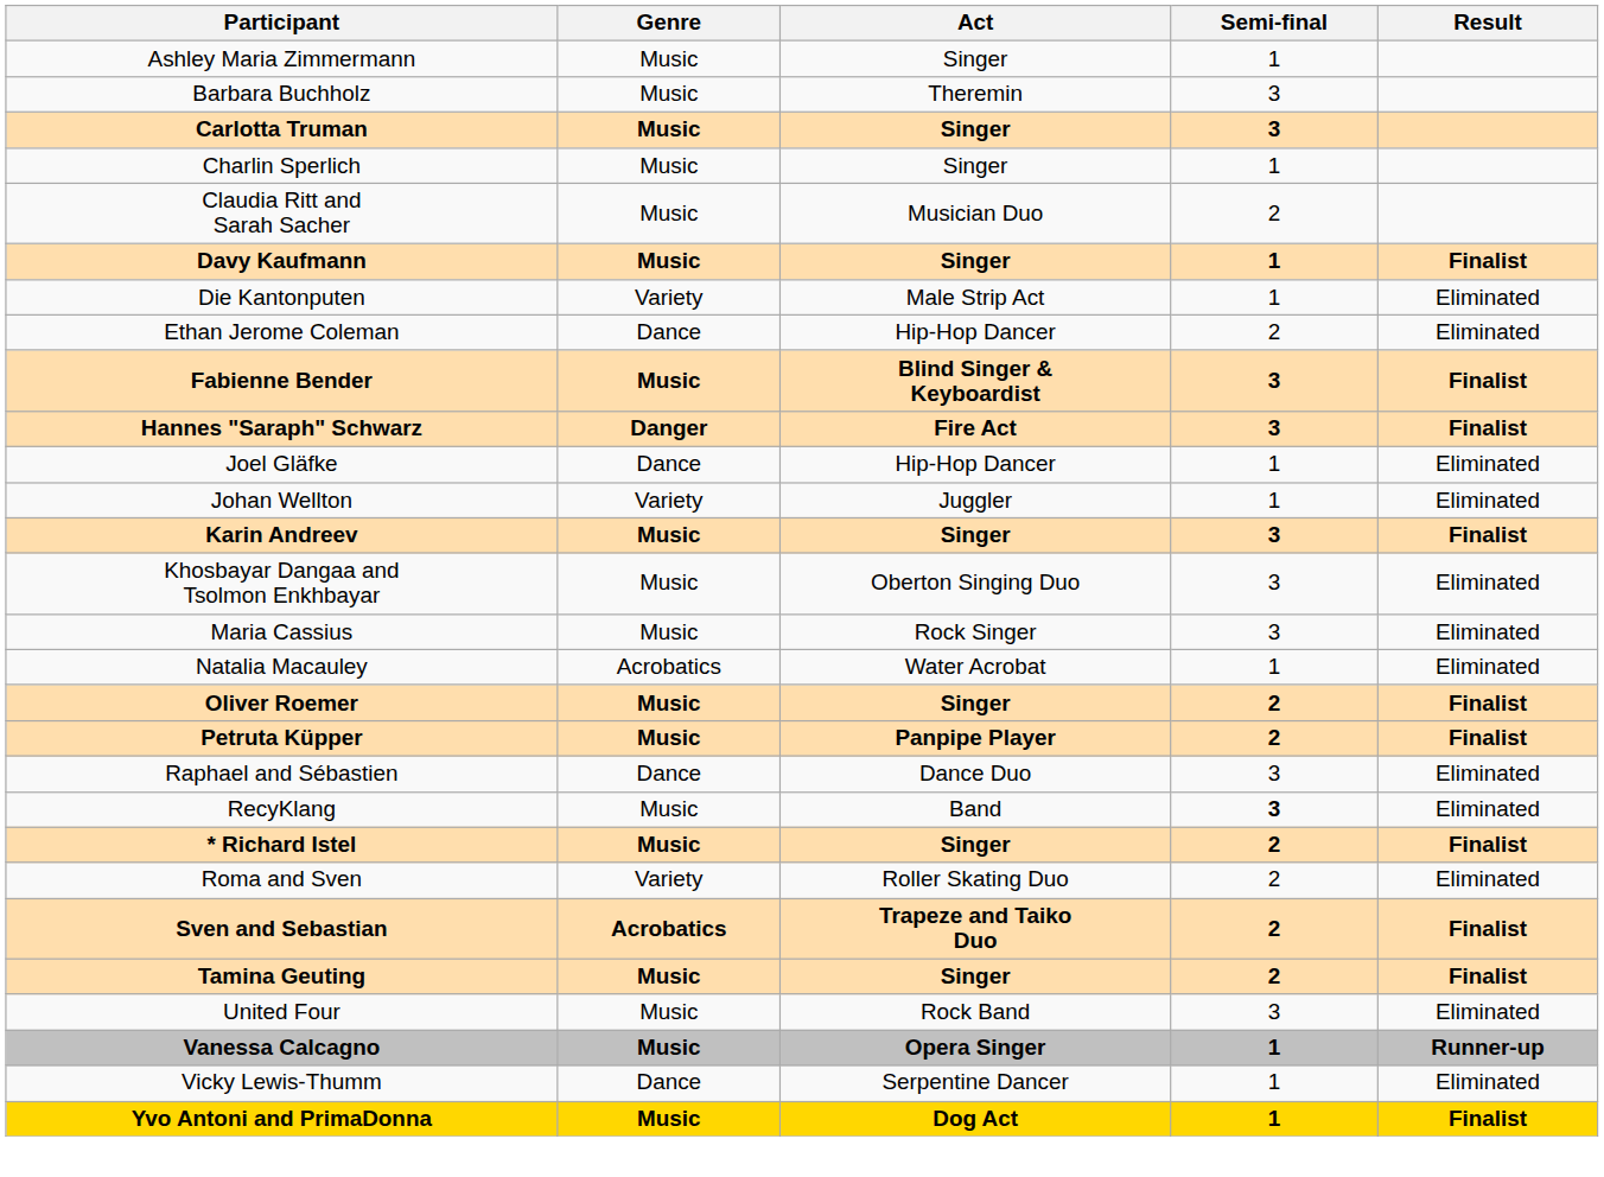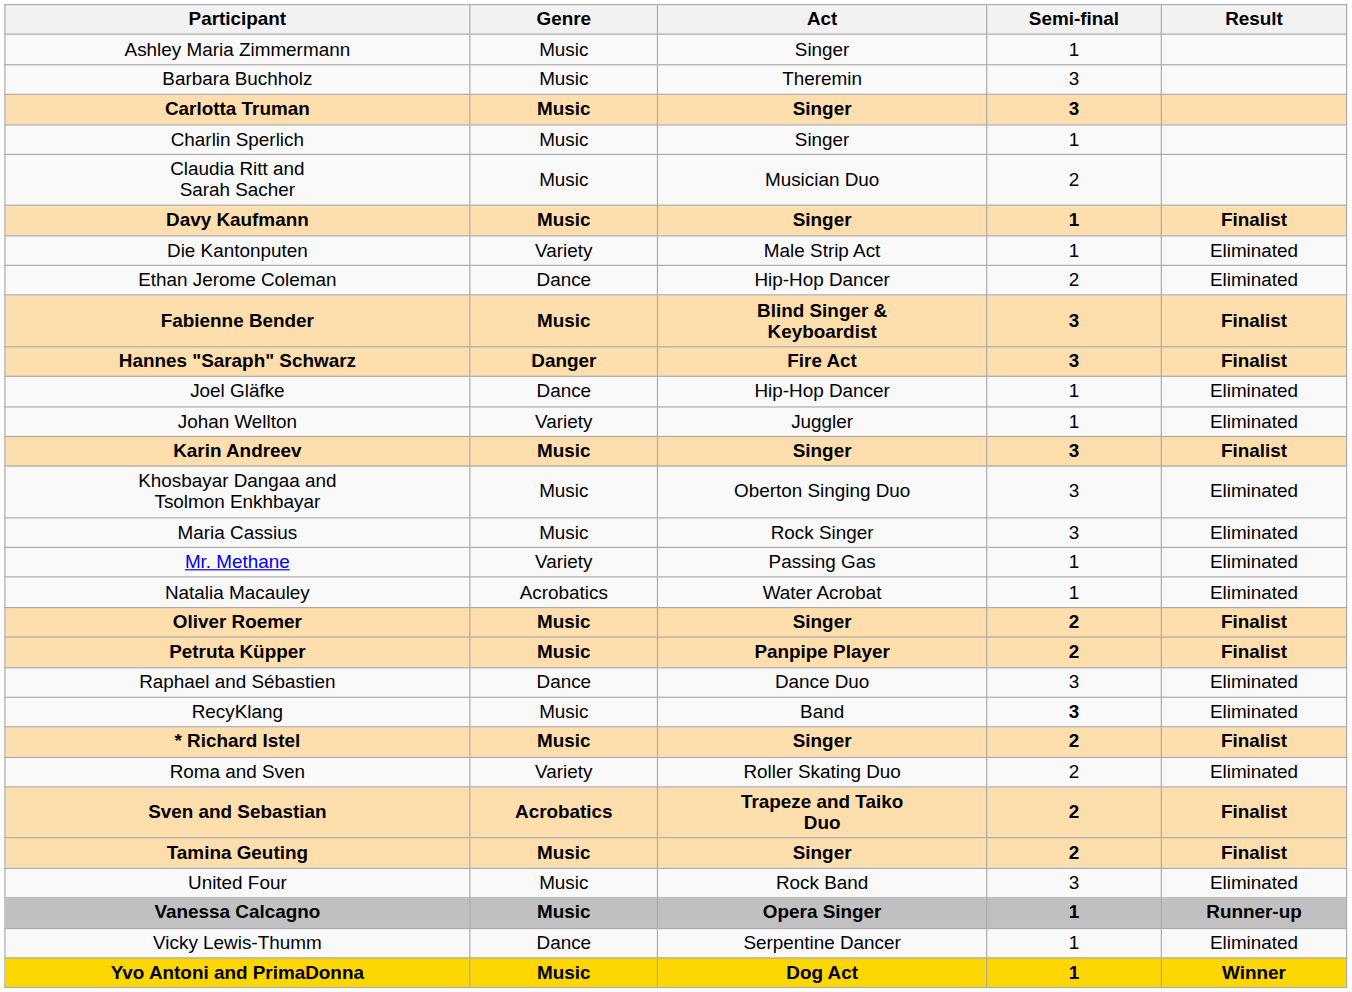 <table class="wikitable sortable" style="margin-left: auto; margin-right: auto; border: none; width:90%; text-align:center;">
 <tr>
 <th>Participant</th>
 <th>Genre</th>
 <th class="unsortable">Act</th>
 <th>Semi-final</th>
 <th>Result</th>
 </tr>
 <tr>
 <td>Ashley Maria Zimmermann</td>
 <td>Music</td>
 <td>Singer</td>
 <td>1</td>
 <td></td>
 </tr>
 <tr>
 <td>Barbara Buchholz</td>
 <td>Music</td>
 <td>Theremin</td>
 <td>3</td>
 <td></td>
 </tr>
 <tr bgcolor=NavajoWhite>
 <td><strong>Carlotta Truman</strong></td>
 <td><strong>Music</strong></td>
 <td><strong>Singer</strong></td>
 <td><strong>3</strong></td>
 <td><strong></strong></td>
 </tr>
 <tr>
 <td>Charlin Sperlich</td>
 <td>Music</td>
 <td>Singer</td>
 <td>1</td>
 <td></td>
 </tr>
 <tr>
 <td>Claudia Ritt and<br>Sarah Sacher</td>
 <td>Music</td>
 <td>Musician Duo</td>
 <td>2</td>
 <td></td>
 </tr>
 <tr bgcolor=NavajoWhite>
 <td><strong>Davy Kaufmann</strong></td>
 <td><strong>Music</strong></td>
 <td><strong>Singer</strong></td>
 <td><strong>1</strong></td>
 <td><strong>Finalist</strong></td>
 </tr>
 <tr>
 <td>Die Kantonputen</td>
 <td>Variety</td>
 <td>Male Strip Act</td>
 <td>1</td>
 <td>Eliminated</td>
 </tr>
 <tr>
 <td>Ethan Jerome Coleman</td>
 <td>Dance</td>
 <td>Hip-Hop Dancer</td>
 <td>2</td>
 <td>Eliminated</td>
 </tr>
 <tr bgcolor=NavajoWhite>
 <td><strong>Fabienne Bender</strong></td>
 <td><strong>Music</strong></td>
 <td><strong>Blind Singer &</strong><br><strong>Keyboardist</strong></td>
 <td><strong>3</strong></td>
 <td><strong>Finalist</strong></td>
 </tr>
 <tr bgcolor=NavajoWhite>
 <td><strong>Hannes "Saraph" Schwarz</strong> </td>
 <td><strong>Danger</strong></td>
 <td><strong>Fire Act</strong></td>
 <td><strong>3</strong></td>
 <td><strong>Finalist</strong></td>
 </tr>
 <tr>
 <td>Joel Gläfke</td>
 <td>Dance</td>
 <td>Hip-Hop Dancer</td>
 <td>1</td>
 <td>Eliminated</td>
 </tr>
 <tr>
 <td>Johan Wellton</td>
 <td>Variety</td>
 <td>Juggler</td>
 <td>1</td>
 <td>Eliminated</td>
 </tr>
 <tr bgcolor=NavajoWhite>
 <td><strong>Karin Andreev</strong></td>
 <td><strong>Music</strong></td>
 <td><strong>Singer</strong></td>
 <td><strong>3</strong></td>
 <td><strong>Finalist</strong></td>
 </tr>
 <tr>
 <td>Khosbayar Dangaa and<br>Tsolmon Enkhbayar</td>
 <td>Music</td>
 <td>Oberton Singing Duo</td>
 <td>3</td>
 <td>Eliminated</td>
 </tr>
 <tr>
 <td>Maria Cassius</td>
 <td>Music</td>
 <td>Rock Singer</td>
 <td>3</td>
 <td>Eliminated</td>
 </tr>
 <tr>
+<td><a href='#'>Mr. Methane</a></td>
+<td>Variety</td>
+<td>Passing Gas</td>
+<td>1</td>
+<td>Eliminated</td>
+</tr>
+<tr>
 <td>Natalia Macauley</td>
 <td>Acrobatics</td>
 <td>Water Acrobat</td>
 <td>1</td>
 <td>Eliminated</td>
 </tr>
 <tr bgcolor=NavajoWhite>
 <td><strong>Oliver Roemer</strong></td>
 <td><strong>Music</strong></td>
 <td><strong>Singer</strong></td>
 <td><strong>2</strong></td>
 <td><strong>Finalist</strong></td>
 </tr>
 <tr bgcolor=NavajoWhite>
 <td><strong>Petruta Küpper</strong></td>
 <td><strong>Music</strong></td>
 <td><strong>Panpipe Player</strong></td>
 <td><strong>2</strong></td>
 <td><strong>Finalist</strong></td>
 </tr>
 <tr>
 <td>Raphael and Sébastien</td>
 <td>Dance</td>
 <td>Dance Duo</td>
 <td>3</td>
 <td>Eliminated</td>
 </tr>
 <tr>
 <td>RecyKlang</td>
 <td>Music</td>
 <td>Band</td>
 <td><strong>3</strong></td>
 <td>Eliminated</td>
 </tr>
 <tr bgcolor=NavajoWhite>
 <td><strong>* Richard Istel</strong></td>
 <td><strong>Music</strong></td>
 <td><strong>Singer</strong></td>
 <td><strong>2</strong></td>
 <td><strong>Finalist</strong></td>
 </tr>
 <tr>
 <td>Roma and Sven</td>
 <td>Variety</td>
 <td>Roller Skating Duo</td>
 <td>2</td>
 <td>Eliminated</td>
 </tr>
 <tr bgcolor=NavajoWhite>
 <td><strong>Sven and Sebastian</strong> </td>
 <td><strong>Acrobatics</strong></td>
 <td><strong>Trapeze and Taiko</strong><br><strong>Duo</strong></td>
 <td><strong>2</strong></td>
 <td><strong>Finalist</strong></td>
 </tr>
 <tr bgcolor=NavajoWhite>
 <td><strong>Tamina Geuting</strong> </td>
 <td><strong>Music</strong></td>
 <td><strong>Singer</strong></td>
 <td><strong>2</strong></td>
 <td><strong>Finalist</strong></td>
 </tr>
 <tr>
 <td>United Four</td>
 <td>Music</td>
 <td>Rock Band</td>
 <td>3</td>
 <td>Eliminated</td>
 </tr>
 <tr bgcolor=silver>
 <td><strong>Vanessa Calcagno</strong></td>
 <td><strong>Music</strong></td>
 <td><strong>Opera Singer</strong></td>
 <td><strong>1</strong></td>
 <td><strong>Runner-up</strong></td>
 </tr>
 <tr>
 <td>Vicky Lewis-Thumm</td>
 <td>Dance</td>
 <td>Serpentine Dancer</td>
 <td>1</td>
 <td>Eliminated</td>
 </tr>
 <tr bgcolor=gold>
 <td><strong>Yvo Antoni and PrimaDonna</strong></td>
 <td><strong>Music</strong></td>
 <td><strong>Dog Act</strong></td>
 <td><strong>1</strong></td>
-<td><strong>Finalist</strong></td>
+<td><strong>Winner</strong></td>
 </tr>
 </table>
